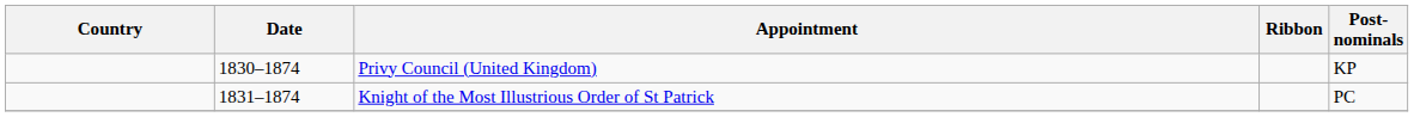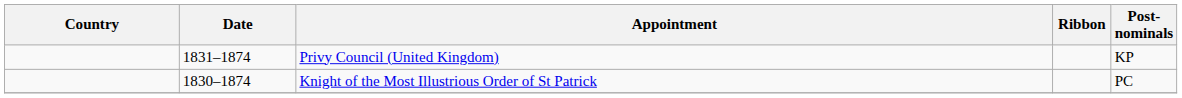 <table class="wikitable">
 <tr>
 <th style="width:15%;">Country</th>
 <th style="width:10%;">Date</th>
 <th style="width:65%;">Appointment</th>
 <th style="width:5%;">Ribbon</th>
 <th style="width:5%;">Post-nominals</th>
 </tr>
 <tr>
 <td></td>
-<td>1830–1874</td>
+<td>1831–1874</td>
 <td><a href='#'>Privy Council (United Kingdom)</a></td>
 <td></td>
 <td>KP</td>
 </tr>
 <tr>
 <td></td>
-<td>1831–1874</td>
+<td>1830–1874</td>
 <td><a href='#'>Knight of the Most Illustrious Order of St Patrick</a></td>
 <td></td>
 <td>PC</td>
 </tr>
 <tr>
 </tr>
 </table>
